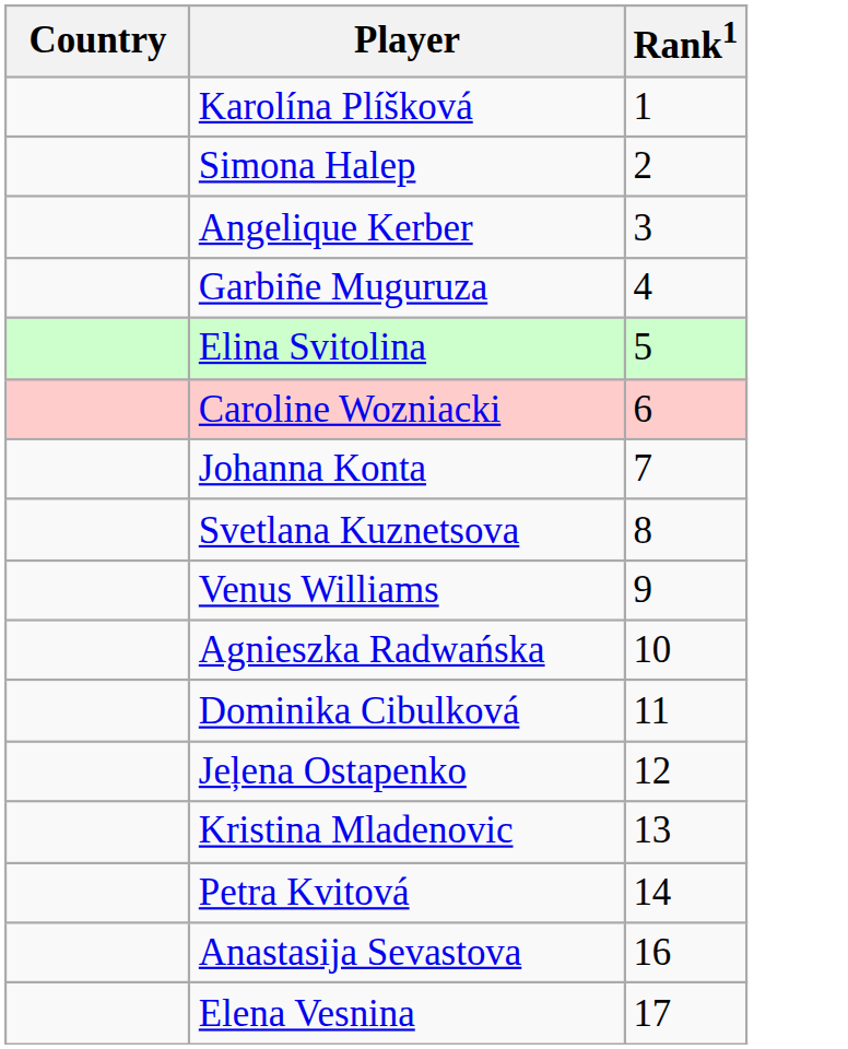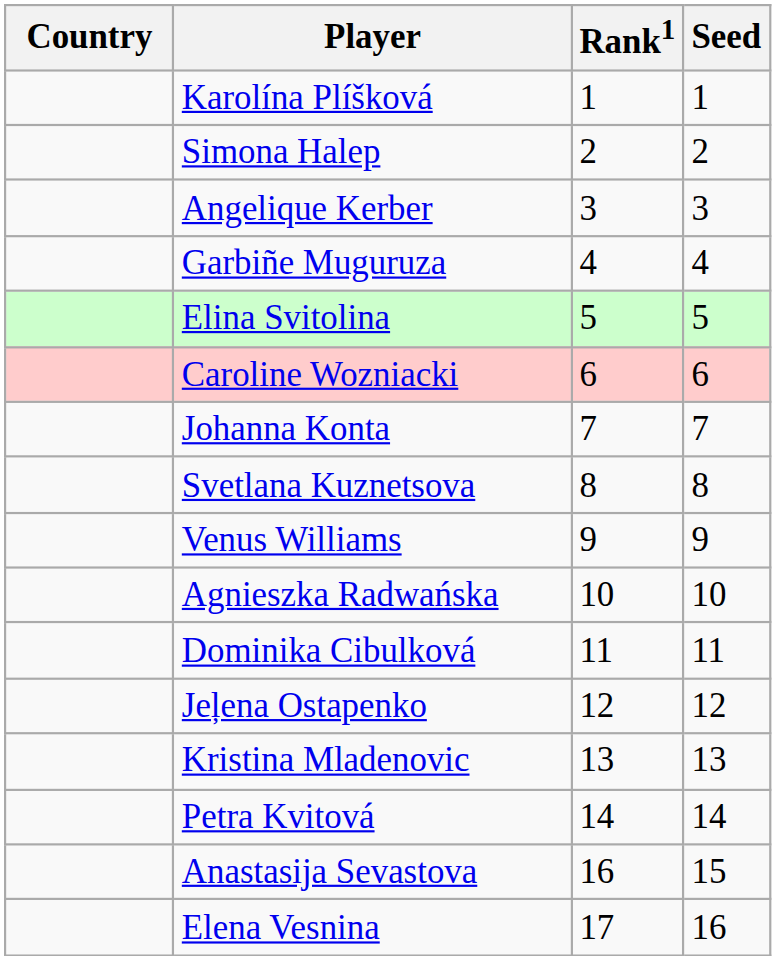 <table class="sortable wikitable">
 <tr>
 <th width="70">Country</th>
 <th width="175">Player</th>
 <th>Rank<sup>1</sup></th>
+<th>Seed</th>
 </tr>
 <tr>
 <td></td>
 <td><a href='#'>Karolína Plíšková</a></td>
+<td>1</td>
 <td>1</td>
 </tr>
 <tr>
 <td></td>
 <td><a href='#'>Simona Halep</a></td>
 <td>2</td>
+<td>2</td>
 </tr>
 <tr>
 <td></td>
 <td><a href='#'>Angelique Kerber</a></td>
+<td>3</td>
 <td>3</td>
 </tr>
 <tr>
 <td></td>
 <td><a href='#'>Garbiñe Muguruza</a></td>
 <td>4</td>
+<td>4</td>
 </tr>
 <tr style="background:#cfc;">
 <td></td>
 <td><a href='#'>Elina Svitolina</a></td>
+<td>5</td>
 <td>5</td>
 </tr>
 <tr style="background:#fcc;">
 <td></td>
 <td><a href='#'>Caroline Wozniacki</a></td>
 <td>6</td>
+<td>6</td>
 </tr>
 <tr>
 <td></td>
 <td><a href='#'>Johanna Konta</a></td>
+<td>7</td>
 <td>7</td>
 </tr>
 <tr>
 <td></td>
 <td><a href='#'>Svetlana Kuznetsova</a></td>
 <td>8</td>
+<td>8</td>
 </tr>
 <tr>
 <td></td>
 <td><a href='#'>Venus Williams</a></td>
+<td>9</td>
 <td>9</td>
 </tr>
 <tr>
 <td></td>
 <td><a href='#'>Agnieszka Radwańska</a></td>
 <td>10</td>
+<td>10</td>
 </tr>
 <tr>
 <td></td>
 <td><a href='#'>Dominika Cibulková</a></td>
+<td>11</td>
 <td>11</td>
 </tr>
 <tr>
 <td></td>
 <td><a href='#'>Jeļena Ostapenko</a></td>
 <td>12</td>
+<td>12</td>
 </tr>
 <tr>
 <td></td>
 <td><a href='#'>Kristina Mladenovic</a></td>
+<td>13</td>
 <td>13</td>
 </tr>
 <tr>
 <td></td>
 <td><a href='#'>Petra Kvitová</a></td>
 <td>14</td>
+<td>14</td>
 </tr>
 <tr>
 <td></td>
 <td><a href='#'>Anastasija Sevastova</a></td>
 <td>16</td>
+<td>15</td>
 </tr>
 <tr>
 <td></td>
 <td><a href='#'>Elena Vesnina</a></td>
 <td>17</td>
+<td>16</td>
 </tr>
 </table>
